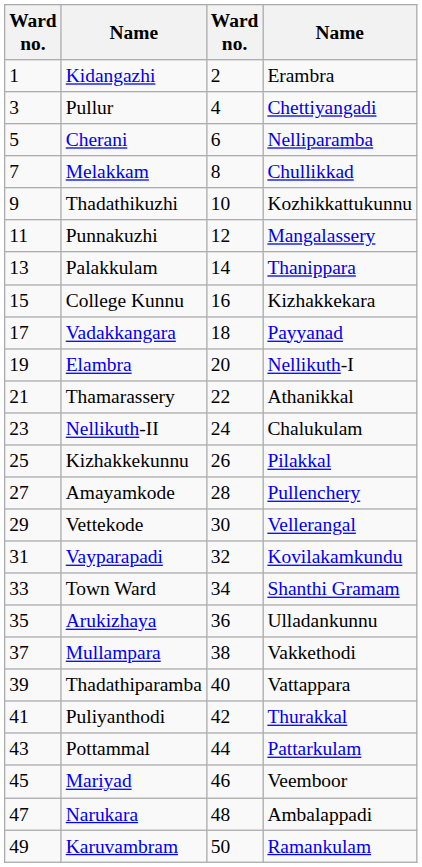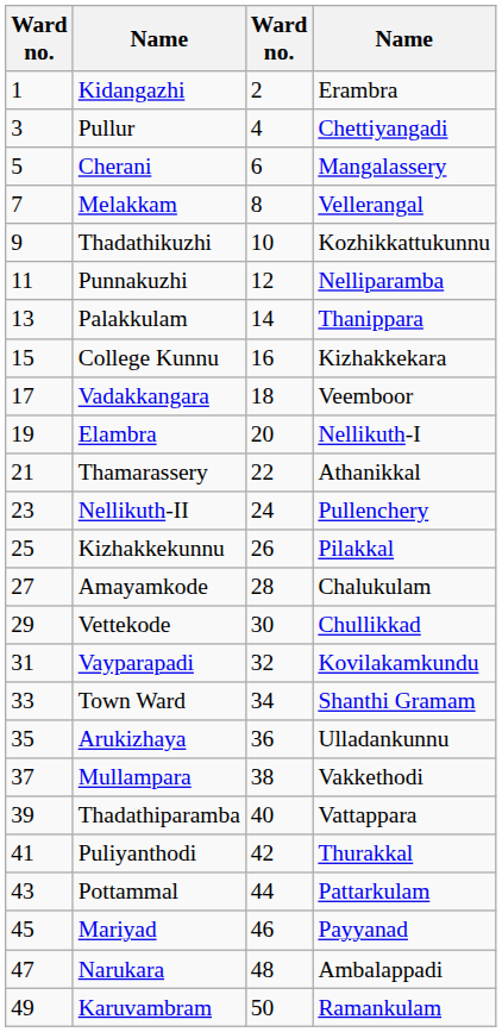 <table class="wikitable sortable" style="font-size: 95%;">
 <tr>
 <th width="20px">Ward no.</th>
 <th width="75px">Name</th>
 <th width="20px">Ward no.</th>
 <th width="75px">Name</th>
 </tr>
 <tr>
 <td>1</td>
 <td><a href='#'>Kidangazhi</a></td>
 <td>2</td>
 <td>Erambra</td>
 </tr>
 <tr>
 <td>3</td>
 <td>Pullur</td>
 <td>4</td>
 <td><a href='#'>Chettiyangadi</a></td>
 </tr>
 <tr>
 <td>5</td>
 <td><a href='#'>Cherani</a></td>
 <td>6</td>
-<td><a href='#'>Nelliparamba</a></td>
+<td><a href='#'>Mangalassery</a></td>
 </tr>
 <tr>
 <td>7</td>
 <td><a href='#'>Melakkam</a></td>
 <td>8</td>
-<td><a href='#'>Chullikkad</a></td>
+<td><a href='#'>Vellerangal</a></td>
 </tr>
 <tr>
 <td>9</td>
 <td>Thadathikuzhi</td>
 <td>10</td>
 <td>Kozhikkattukunnu</td>
 </tr>
 <tr>
 <td>11</td>
 <td>Punnakuzhi</td>
 <td>12</td>
-<td><a href='#'>Mangalassery</a></td>
+<td><a href='#'>Nelliparamba</a></td>
 </tr>
 <tr>
 <td>13</td>
 <td>Palakkulam</td>
 <td>14</td>
 <td><a href='#'>Thanippara</a></td>
 </tr>
 <tr>
 <td>15</td>
 <td>College Kunnu</td>
 <td>16</td>
 <td>Kizhakkekara</td>
 </tr>
 <tr>
 <td>17</td>
 <td><a href='#'>Vadakkangara</a></td>
 <td>18</td>
-<td><a href='#'>Payyanad</a></td>
+<td>Veemboor</td>
 </tr>
 <tr>
 <td>19</td>
 <td><a href='#'>Elambra</a></td>
 <td>20</td>
 <td><a href='#'>Nellikuth</a>-I</td>
 </tr>
 <tr>
 <td>21</td>
 <td>Thamarassery</td>
 <td>22</td>
 <td>Athanikkal</td>
 </tr>
 <tr>
 <td>23</td>
 <td><a href='#'>Nellikuth</a>-II</td>
 <td>24</td>
-<td>Chalukulam</td>
+<td><a href='#'>Pullenchery</a></td>
 </tr>
 <tr>
 <td>25</td>
 <td>Kizhakkekunnu</td>
 <td>26</td>
 <td><a href='#'>Pilakkal</a></td>
 </tr>
 <tr>
 <td>27</td>
 <td>Amayamkode</td>
 <td>28</td>
-<td><a href='#'>Pullenchery</a></td>
+<td>Chalukulam</td>
 </tr>
 <tr>
 <td>29</td>
 <td>Vettekode</td>
 <td>30</td>
-<td><a href='#'>Vellerangal</a></td>
+<td><a href='#'>Chullikkad</a></td>
 </tr>
 <tr>
 <td>31</td>
 <td><a href='#'>Vayparapadi</a></td>
 <td>32</td>
 <td><a href='#'>Kovilakamkundu</a></td>
 </tr>
 <tr>
 <td>33</td>
 <td>Town Ward</td>
 <td>34</td>
 <td><a href='#'>Shanthi Gramam</a></td>
 </tr>
 <tr>
 <td>35</td>
 <td><a href='#'>Arukizhaya</a></td>
 <td>36</td>
 <td>Ulladankunnu</td>
 </tr>
 <tr>
 <td>37</td>
 <td><a href='#'>Mullampara</a></td>
 <td>38</td>
 <td>Vakkethodi</td>
 </tr>
 <tr>
 <td>39</td>
 <td>Thadathiparamba</td>
 <td>40</td>
 <td>Vattappara</td>
 </tr>
 <tr>
 <td>41</td>
 <td>Puliyanthodi</td>
 <td>42</td>
 <td><a href='#'>Thurakkal</a></td>
 </tr>
 <tr>
 <td>43</td>
 <td>Pottammal</td>
 <td>44</td>
 <td><a href='#'>Pattarkulam</a></td>
 </tr>
 <tr>
 <td>45</td>
 <td><a href='#'>Mariyad</a></td>
 <td>46</td>
-<td>Veemboor</td>
+<td><a href='#'>Payyanad</a></td>
 </tr>
 <tr>
 <td>47</td>
 <td><a href='#'>Narukara</a></td>
 <td>48</td>
 <td>Ambalappadi</td>
 </tr>
 <tr>
 <td>49</td>
 <td><a href='#'>Karuvambram</a></td>
 <td>50</td>
 <td><a href='#'>Ramankulam</a></td>
 </tr>
 </table>
